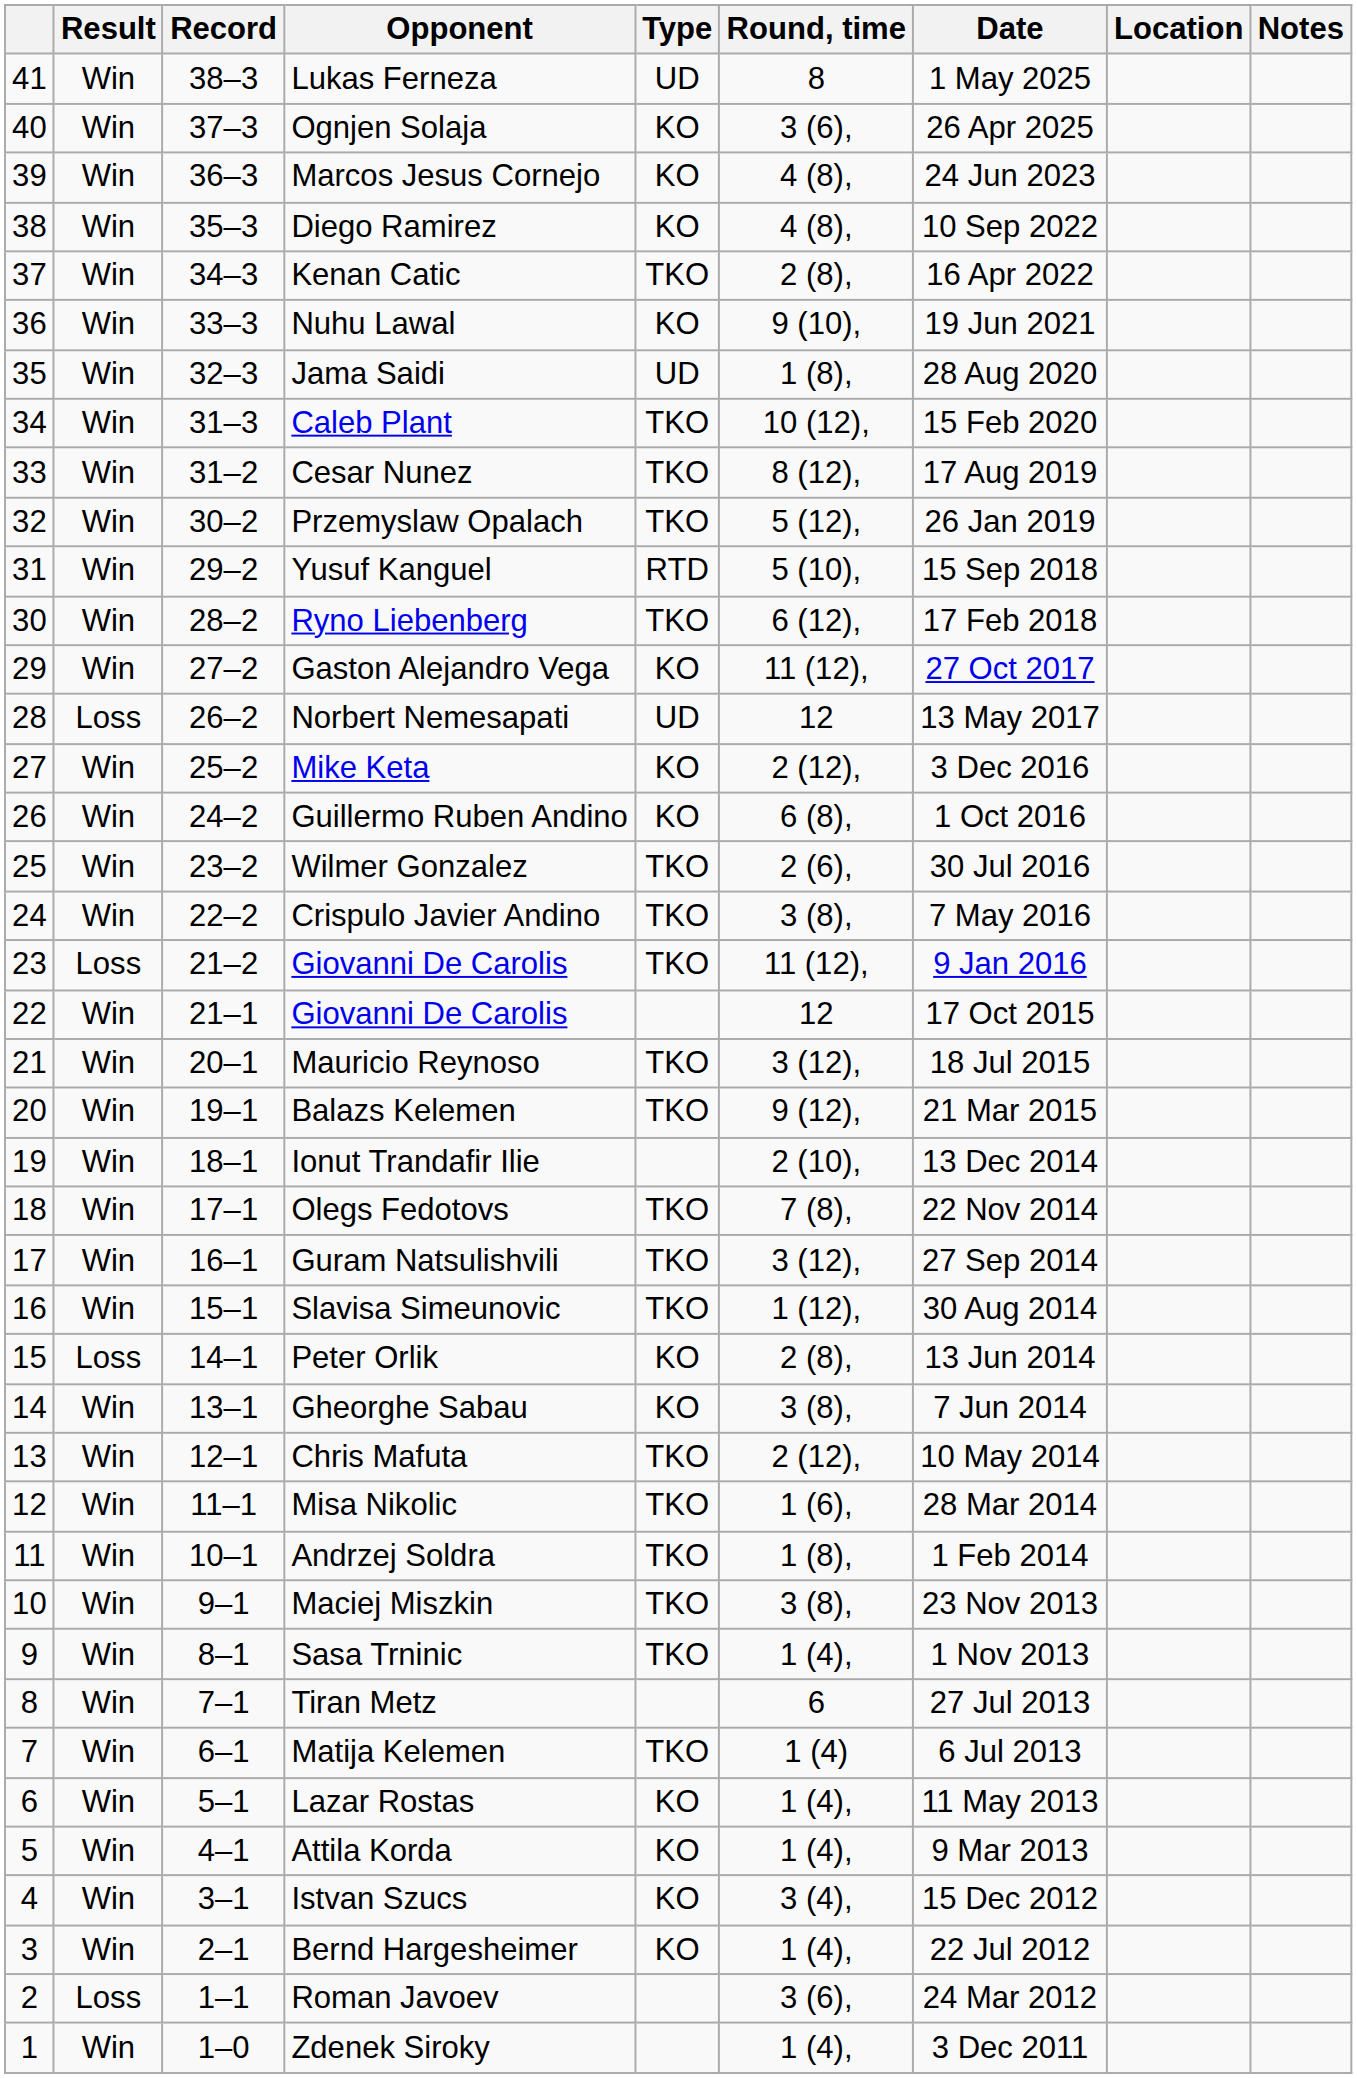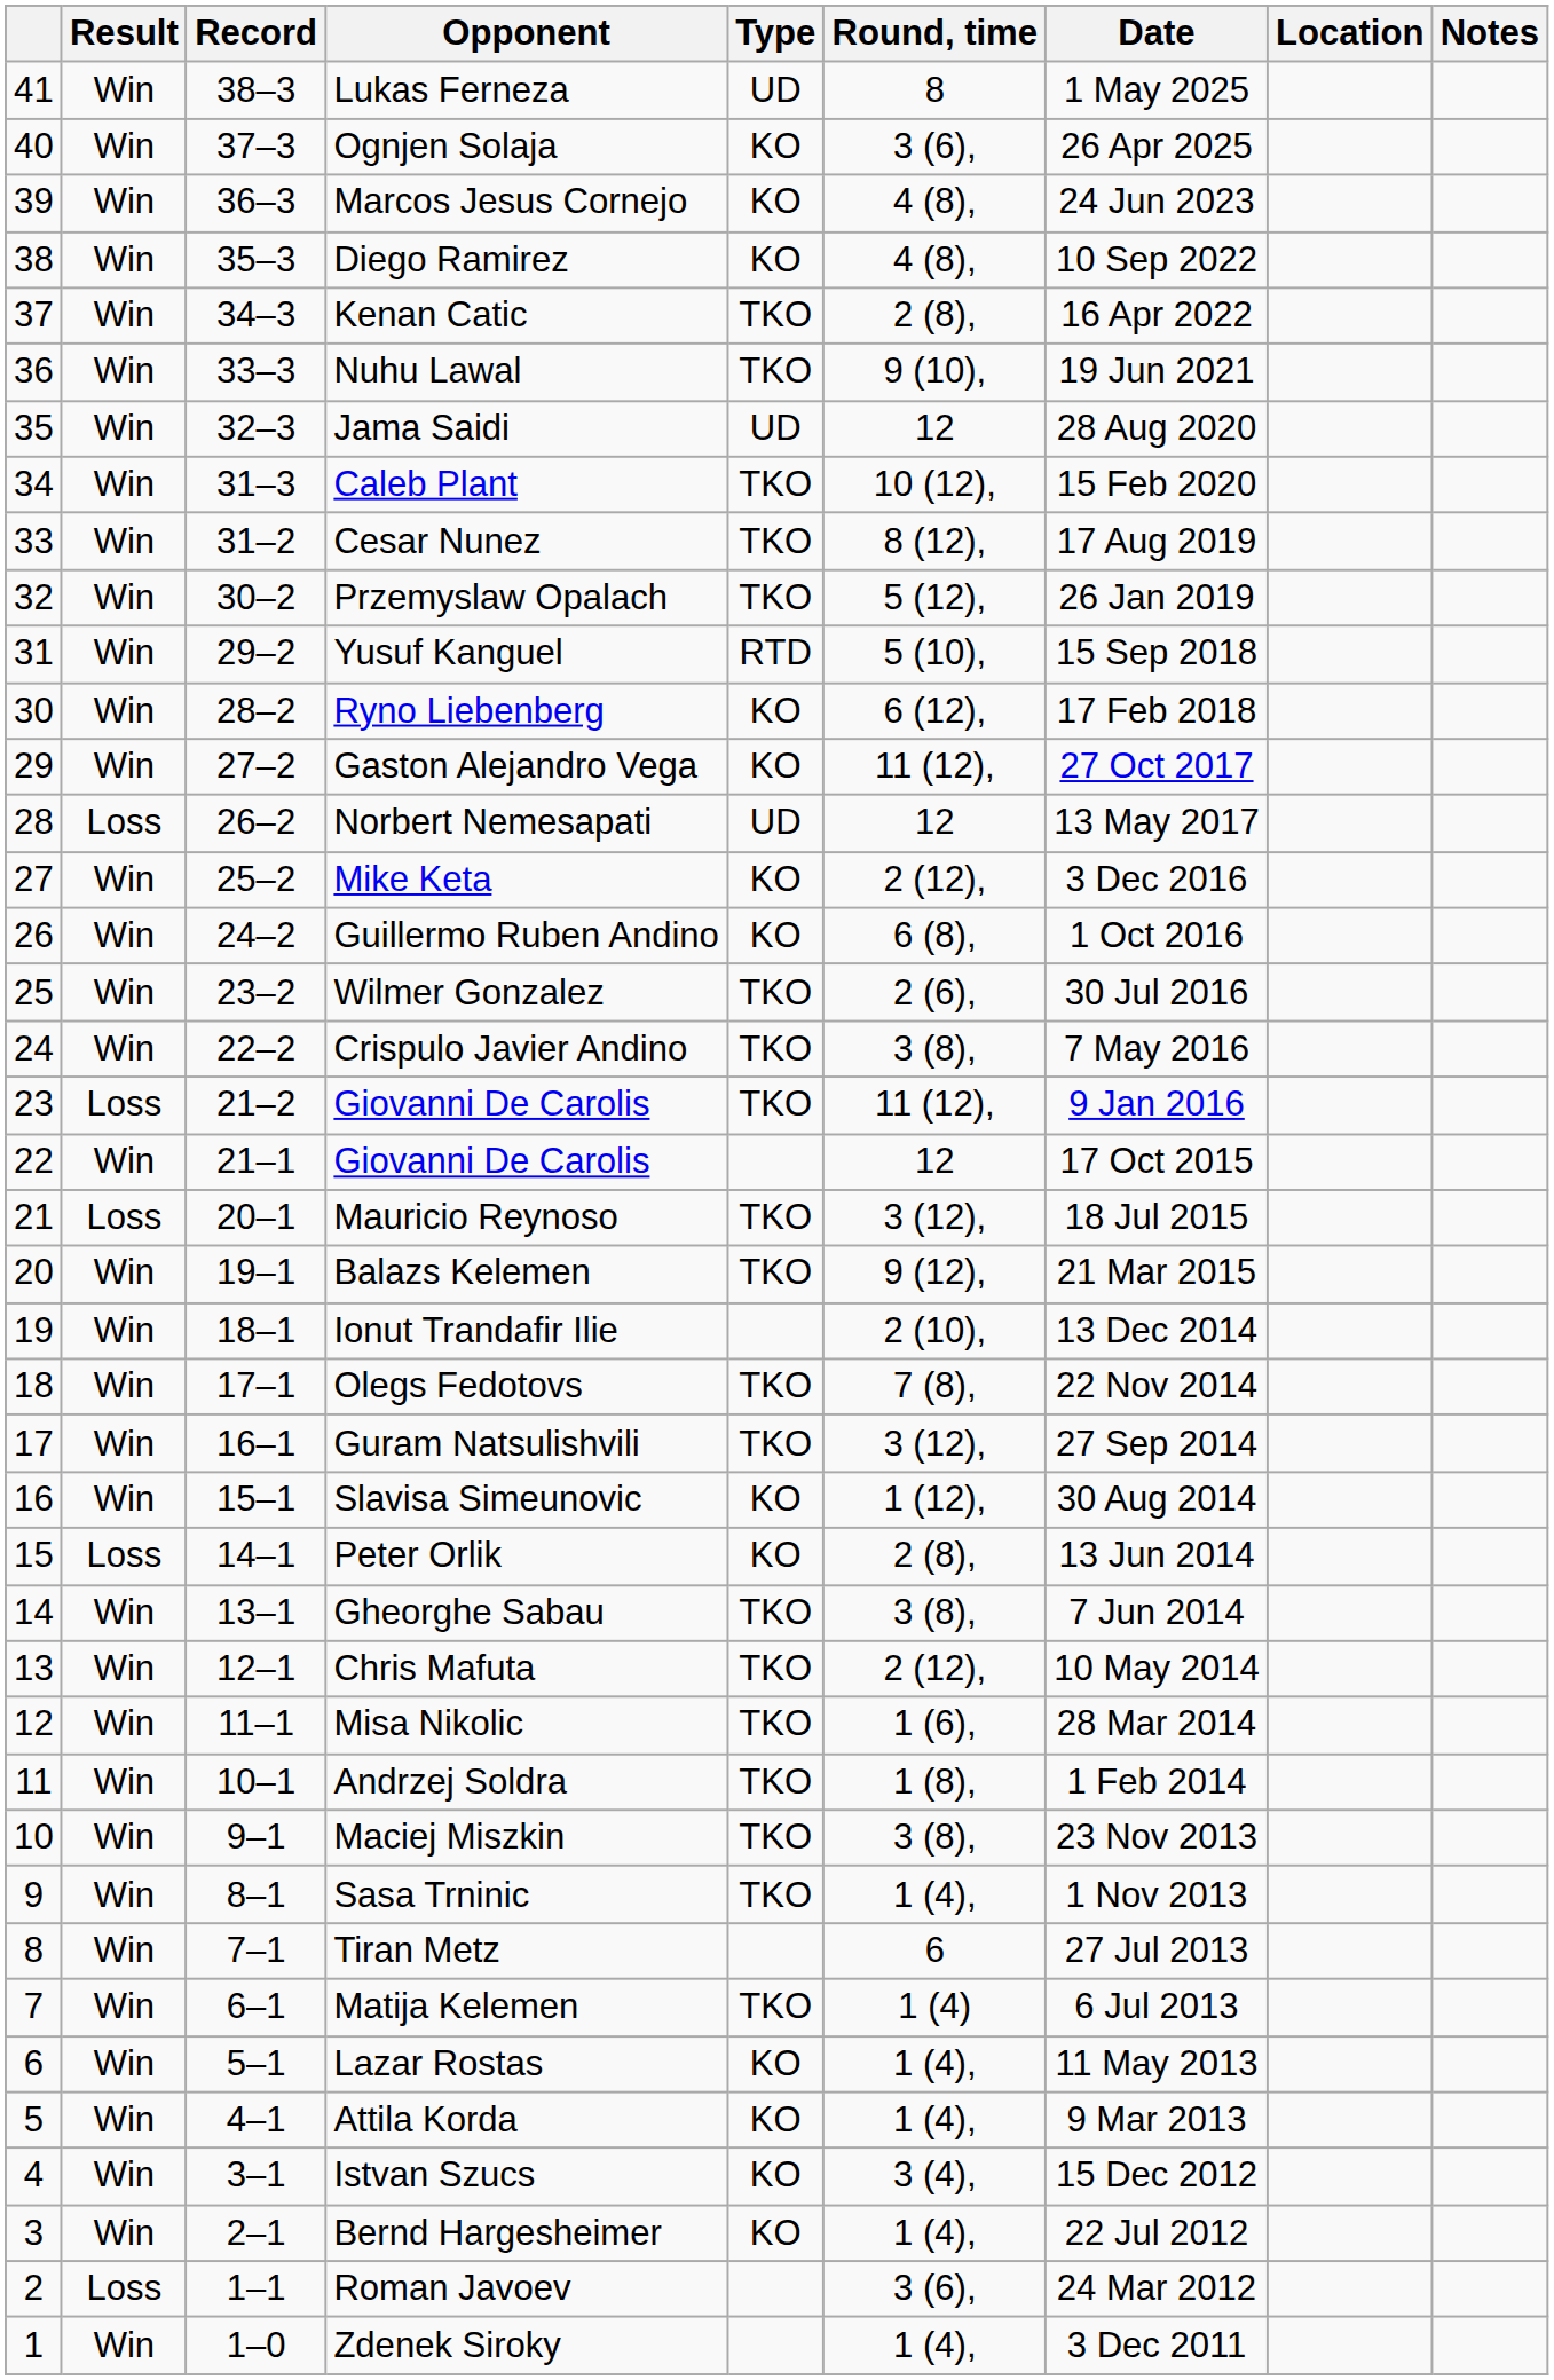 <table class="wikitable" style="text-align:center">
 <tr>
 <th></th>
 <th>Result</th>
 <th>Record</th>
 <th>Opponent</th>
 <th>Type</th>
 <th>Round, time</th>
 <th>Date</th>
 <th>Location</th>
 <th>Notes</th>
 </tr>
 <tr>
 <td>41</td>
 <td>Win</td>
 <td>38–3</td>
 <td style="text-align: left;">Lukas Ferneza</td>
 <td>UD</td>
 <td>8</td>
 <td>1 May 2025</td>
 <td align="left"></td>
 <td></td>
 </tr>
 <tr>
 <td>40</td>
 <td>Win</td>
 <td>37–3</td>
 <td style="text-align: left;">Ognjen Solaja</td>
 <td>KO</td>
 <td>3 (6), </td>
 <td>26 Apr 2025</td>
 <td align="left"></td>
 <td></td>
 </tr>
 <tr>
 <td>39</td>
 <td>Win</td>
 <td>36–3</td>
 <td style="text-align:left;">Marcos Jesus Cornejo</td>
 <td>KO</td>
 <td>4 (8), </td>
 <td>24 Jun 2023</td>
 <td align="left"></td>
 <td></td>
 </tr>
 <tr>
 <td>38</td>
 <td>Win</td>
 <td>35–3</td>
 <td style="text-align:left;">Diego Ramirez</td>
 <td>KO</td>
 <td>4 (8), </td>
 <td>10 Sep 2022</td>
 <td align="left"></td>
 <td></td>
 </tr>
 <tr>
 <td>37</td>
 <td>Win</td>
 <td>34–3</td>
 <td style="text-align:left;">Kenan Catic</td>
 <td>TKO</td>
 <td>2 (8), </td>
 <td>16 Apr 2022</td>
 <td align="left"></td>
 <td></td>
 </tr>
 <tr>
 <td>36</td>
 <td>Win</td>
 <td>33–3</td>
 <td style="text-align:left;">Nuhu Lawal</td>
-<td>KO</td>
+<td>TKO</td>
 <td>9 (10), </td>
 <td>19 Jun 2021</td>
 <td align=left></td>
 <td></td>
 </tr>
 <tr>
 <td>35</td>
 <td>Win</td>
 <td>32–3</td>
 <td style="text-align:left;">Jama Saidi</td>
 <td>UD</td>
-<td>1 (8), </td>
+<td>12</td>
 <td>28 Aug 2020</td>
 <td style="text-align:left;"></td>
 <td style="text-align:left;"></td>
 </tr>
 <tr>
 <td>34</td>
 <td>Win</td>
 <td>31–3</td>
 <td style="text-align:left;"><a href='#'>Caleb Plant</a></td>
 <td>TKO</td>
 <td>10 (12), </td>
 <td>15 Feb 2020</td>
 <td style="text-align:left;"></td>
 <td style="text-align:left;"></td>
 </tr>
 <tr>
 <td>33</td>
 <td>Win</td>
 <td>31–2</td>
 <td style="text-align:left;">Cesar Nunez</td>
 <td>TKO</td>
 <td>8 (12), </td>
 <td>17 Aug 2019</td>
 <td style="text-align:left;"></td>
 <td style="text-align:left;"></td>
 </tr>
 <tr>
 <td>32</td>
 <td>Win</td>
 <td>30–2</td>
 <td style="text-align:left;">Przemyslaw Opalach</td>
 <td>TKO</td>
 <td>5 (12), </td>
 <td>26 Jan 2019</td>
 <td style="text-align:left;"></td>
 <td style="text-align:left;"></td>
 </tr>
 <tr>
 <td>31</td>
 <td>Win</td>
 <td>29–2</td>
 <td style="text-align:left;">Yusuf Kanguel</td>
 <td>RTD</td>
 <td>5 (10), </td>
 <td>15 Sep 2018</td>
 <td style="text-align:left;"></td>
 <td style="text-align:left;"></td>
 </tr>
 <tr>
 <td>30</td>
 <td>Win</td>
 <td>28–2</td>
 <td style="text-align:left;"><a href='#'>Ryno Liebenberg</a></td>
-<td>TKO</td>
+<td>KO</td>
 <td>6 (12), </td>
 <td>17 Feb 2018</td>
 <td style="text-align:left;"></td>
 <td style="text-align:left;"></td>
 </tr>
 <tr>
 <td>29</td>
 <td>Win</td>
 <td>27–2</td>
 <td style="text-align:left;">Gaston Alejandro Vega</td>
 <td>KO</td>
 <td>11 (12), </td>
 <td><a href='#'>27 Oct 2017</a></td>
 <td style="text-align:left;"></td>
 <td style="text-align:left;"></td>
 </tr>
 <tr>
 <td>28</td>
 <td>Loss</td>
 <td>26–2</td>
 <td style="text-align:left;">Norbert Nemesapati</td>
 <td>UD</td>
 <td>12</td>
 <td>13 May 2017</td>
 <td style="text-align:left;"></td>
 <td style="text-align:left;"></td>
 </tr>
 <tr>
 <td>27</td>
 <td>Win</td>
 <td>25–2</td>
 <td style="text-align:left;"><a href='#'>Mike Keta</a></td>
 <td>KO</td>
 <td>2 (12), </td>
 <td>3 Dec 2016</td>
 <td style="text-align:left;"></td>
 <td style="text-align:left;"></td>
 </tr>
 <tr>
 <td>26</td>
 <td>Win</td>
 <td>24–2</td>
 <td style="text-align:left;">Guillermo Ruben Andino</td>
 <td>KO</td>
 <td>6 (8), </td>
 <td>1 Oct 2016</td>
 <td style="text-align:left;"></td>
 <td></td>
 </tr>
 <tr>
 <td>25</td>
 <td>Win</td>
 <td>23–2</td>
 <td style="text-align:left;">Wilmer Gonzalez</td>
 <td>TKO</td>
 <td>2 (6), </td>
 <td>30 Jul 2016</td>
 <td style="text-align:left;"></td>
 <td></td>
 </tr>
 <tr>
 <td>24</td>
 <td>Win</td>
 <td>22–2</td>
 <td style="text-align:left;">Crispulo Javier Andino</td>
 <td>TKO</td>
 <td>3 (8), </td>
 <td>7 May 2016</td>
 <td style="text-align:left;"></td>
 <td></td>
 </tr>
 <tr>
 <td>23</td>
 <td>Loss</td>
 <td>21–2</td>
 <td style="text-align:left;"><a href='#'>Giovanni De Carolis</a></td>
 <td>TKO</td>
 <td>11 (12), </td>
 <td><a href='#'>9 Jan 2016</a></td>
 <td style="text-align:left;"></td>
 <td style="text-align:left;"></td>
 </tr>
 <tr>
 <td>22</td>
 <td>Win</td>
 <td>21–1</td>
 <td style="text-align:left;"><a href='#'>Giovanni De Carolis</a></td>
 <td></td>
 <td>12</td>
 <td>17 Oct 2015</td>
 <td style="text-align:left;"></td>
 <td style="text-align:left;"></td>
 </tr>
 <tr>
 <td>21</td>
-<td>Win</td>
+<td>Loss</td>
 <td>20–1</td>
 <td style="text-align:left;">Mauricio Reynoso</td>
 <td>TKO</td>
 <td>3 (12), </td>
 <td>18 Jul 2015</td>
 <td style="text-align:left;"></td>
 <td style="text-align:left;"></td>
 </tr>
 <tr>
 <td>20</td>
 <td>Win</td>
 <td>19–1</td>
 <td style="text-align:left;">Balazs Kelemen</td>
 <td>TKO</td>
 <td>9 (12), </td>
 <td>21 Mar 2015</td>
 <td style="text-align:left;"></td>
 <td style="text-align:left;"></td>
 </tr>
 <tr>
 <td>19</td>
 <td>Win</td>
 <td>18–1</td>
 <td style="text-align:left;">Ionut Trandafir Ilie</td>
 <td></td>
 <td>2 (10), </td>
 <td>13 Dec 2014</td>
 <td style="text-align:left;"></td>
 <td></td>
 </tr>
 <tr>
 <td>18</td>
 <td>Win</td>
 <td>17–1</td>
 <td style="text-align:left;">Olegs Fedotovs</td>
 <td>TKO</td>
 <td>7 (8), </td>
 <td>22 Nov 2014</td>
 <td style="text-align:left;"></td>
 <td></td>
 </tr>
 <tr>
 <td>17</td>
 <td>Win</td>
 <td>16–1</td>
 <td style="text-align:left;">Guram Natsulishvili</td>
 <td>TKO</td>
 <td>3 (12), </td>
 <td>27 Sep 2014</td>
 <td style="text-align:left;"></td>
 <td style="text-align:left;"></td>
 </tr>
 <tr>
 <td>16</td>
 <td>Win</td>
 <td>15–1</td>
 <td style="text-align:left;">Slavisa Simeunovic</td>
-<td>TKO</td>
+<td>KO</td>
 <td>1 (12), </td>
 <td>30 Aug 2014</td>
 <td style="text-align:left;"></td>
 <td style="text-align:left;"></td>
 </tr>
 <tr>
 <td>15</td>
 <td>Loss</td>
 <td>14–1</td>
 <td style="text-align:left;">Peter Orlik</td>
 <td>KO</td>
 <td>2 (8), </td>
 <td>13 Jun 2014</td>
 <td style="text-align:left;"></td>
 <td></td>
 </tr>
 <tr>
 <td>14</td>
 <td>Win</td>
 <td>13–1</td>
 <td style="text-align:left;">Gheorghe Sabau</td>
-<td>KO</td>
+<td>TKO</td>
 <td>3 (8), </td>
 <td>7 Jun 2014</td>
 <td style="text-align:left;"></td>
 <td></td>
 </tr>
 <tr>
 <td>13</td>
 <td>Win</td>
 <td>12–1</td>
 <td style="text-align:left;">Chris Mafuta</td>
 <td>TKO</td>
 <td>2 (12), </td>
 <td>10 May 2014</td>
 <td style="text-align:left;"></td>
 <td style="text-align:left;"></td>
 </tr>
 <tr>
 <td>12</td>
 <td>Win</td>
 <td>11–1</td>
 <td style="text-align:left;">Misa Nikolic</td>
 <td>TKO</td>
 <td>1 (6), </td>
 <td>28 Mar 2014</td>
 <td style="text-align:left;"></td>
 <td></td>
 </tr>
 <tr>
 <td>11</td>
 <td>Win</td>
 <td>10–1</td>
 <td style="text-align:left;">Andrzej Soldra</td>
 <td>TKO</td>
 <td>1 (8), </td>
 <td>1 Feb 2014</td>
 <td style="text-align:left;"></td>
 <td></td>
 </tr>
 <tr>
 <td>10</td>
 <td>Win</td>
 <td>9–1</td>
 <td style="text-align:left;">Maciej Miszkin</td>
 <td>TKO</td>
 <td>3 (8), </td>
 <td>23 Nov 2013</td>
 <td style="text-align:left;"></td>
 <td></td>
 </tr>
 <tr>
 <td>9</td>
 <td>Win</td>
 <td>8–1</td>
 <td style="text-align:left;">Sasa Trninic</td>
 <td>TKO</td>
 <td>1 (4), </td>
 <td>1 Nov 2013</td>
 <td style="text-align:left;"></td>
 <td></td>
 </tr>
 <tr>
 <td>8</td>
 <td>Win</td>
 <td>7–1</td>
 <td style="text-align:left;">Tiran Metz</td>
 <td></td>
 <td>6</td>
 <td>27 Jul 2013</td>
 <td style="text-align:left;"></td>
 <td></td>
 </tr>
 <tr>
 <td>7</td>
 <td>Win</td>
 <td>6–1</td>
 <td style="text-align:left;">Matija Kelemen</td>
 <td>TKO</td>
 <td>1 (4)</td>
 <td>6 Jul 2013</td>
 <td style="text-align:left;"></td>
 <td></td>
 </tr>
 <tr>
 <td>6</td>
 <td>Win</td>
 <td>5–1</td>
 <td style="text-align:left;">Lazar Rostas</td>
 <td>KO</td>
 <td>1 (4), </td>
 <td>11 May 2013</td>
 <td style="text-align:left;"></td>
 <td></td>
 </tr>
 <tr>
 <td>5</td>
 <td>Win</td>
 <td>4–1</td>
 <td style="text-align:left;">Attila Korda</td>
 <td>KO</td>
 <td>1 (4), </td>
 <td>9 Mar 2013</td>
 <td style="text-align:left;"></td>
 <td></td>
 </tr>
 <tr>
 <td>4</td>
 <td>Win</td>
 <td>3–1</td>
 <td style="text-align:left;">Istvan Szucs</td>
 <td>KO</td>
 <td>3 (4), </td>
 <td>15 Dec 2012</td>
 <td style="text-align:left;"></td>
 <td></td>
 </tr>
 <tr>
 <td>3</td>
 <td>Win</td>
 <td>2–1</td>
 <td style="text-align:left;">Bernd Hargesheimer</td>
 <td>KO</td>
 <td>1 (4), </td>
 <td>22 Jul 2012</td>
 <td style="text-align:left;"></td>
 <td></td>
 </tr>
 <tr>
 <td>2</td>
 <td>Loss</td>
 <td>1–1</td>
 <td style="text-align:left;">Roman Javoev</td>
 <td></td>
 <td>3 (6), </td>
 <td>24 Mar 2012</td>
 <td style="text-align:left;"></td>
 <td></td>
 </tr>
 <tr>
 <td>1</td>
 <td>Win</td>
 <td>1–0</td>
 <td style="text-align:left;">Zdenek Siroky</td>
 <td></td>
 <td>1 (4), </td>
 <td>3 Dec 2011</td>
 <td style="text-align:left;"></td>
 <td></td>
 </tr>
 </table>
